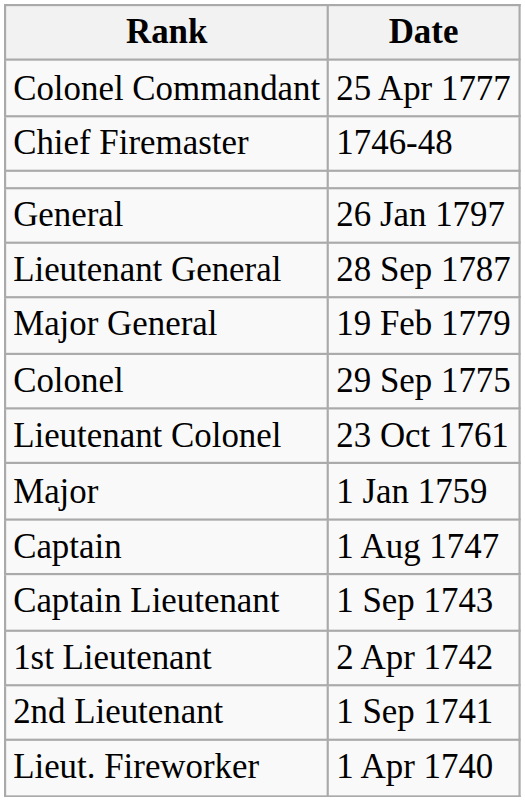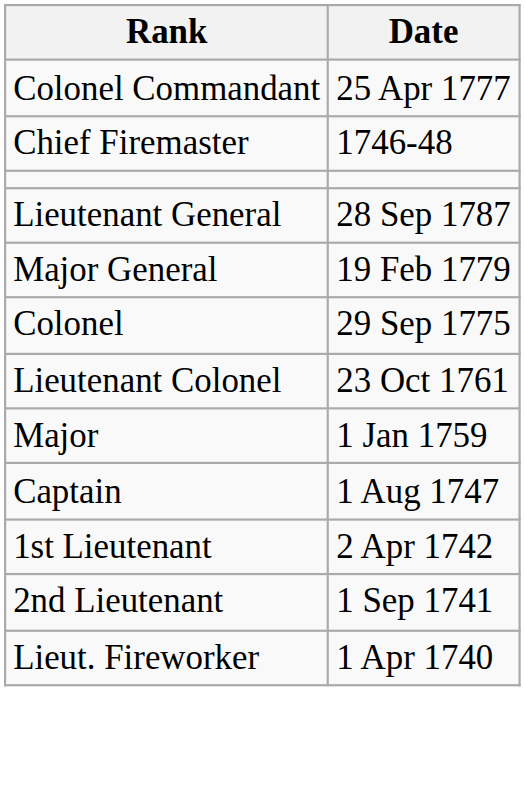 <table class="wikitable">
 <tr>
 <th>Rank</th>
 <th>Date</th>
 </tr>
 <tr>
 <td>Colonel Commandant</td>
 <td>25 Apr 1777</td>
 </tr>
 <tr>
 <td>Chief Firemaster</td>
 <td>1746-48</td>
 </tr>
 <tr>
 <td></td>
 <td></td>
-</tr>
-<tr>
-<td>General</td>
-<td>26 Jan 1797</td>
 </tr>
 <tr>
 <td>Lieutenant General</td>
 <td>28 Sep 1787</td>
 </tr>
 <tr>
 <td>Major General</td>
 <td>19 Feb 1779</td>
 </tr>
 <tr>
 <td>Colonel</td>
 <td>29 Sep 1775</td>
 </tr>
 <tr>
 <td>Lieutenant Colonel</td>
 <td>23 Oct 1761</td>
 </tr>
 <tr>
 <td>Major</td>
 <td>1 Jan 1759</td>
 </tr>
 <tr>
 <td>Captain</td>
 <td>1 Aug 1747</td>
 </tr>
 <tr>
-<td>Captain Lieutenant</td>
-<td>1 Sep 1743</td>
-</tr>
-<tr>
 <td>1st Lieutenant</td>
 <td>2 Apr 1742</td>
 </tr>
 <tr>
 <td>2nd Lieutenant</td>
 <td>1 Sep 1741</td>
 </tr>
 <tr>
 <td>Lieut. Fireworker</td>
 <td>1 Apr 1740</td>
 </tr>
 </table>
